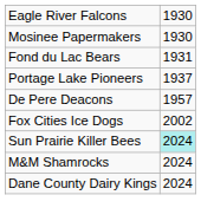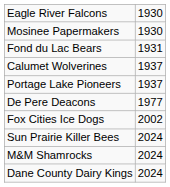 <table class="wikitable">
 <tr>
 <td>Eagle River Falcons</td>
 <td>1930</td>
 </tr>
 <tr>
 <td>Mosinee Papermakers</td>
 <td>1930</td>
 </tr>
 <tr>
 <td>Fond du Lac Bears</td>
 <td>1931</td>
 </tr>
 <tr>
+<td>Calumet Wolverines</td>
+<td>1937</td>
+</tr>
+<tr>
 <td>Portage Lake Pioneers</td>
 <td>1937</td>
 </tr>
 <tr>
 <td>De Pere Deacons</td>
-<td>1957</td>
+<td>1977</td>
 </tr>
 <tr>
 <td>Fox Cities Ice Dogs</td>
 <td>2002</td>
 </tr>
 <tr>
 <td>Sun Prairie Killer Bees</td>
-<td style="background: paleturquoise;">2024</td>
+<td>2024</td>
 </tr>
 <tr>
 <td>M&M Shamrocks</td>
 <td>2024</td>
 </tr>
 <tr>
 <td>Dane County Dairy Kings</td>
 <td>2024</td>
 </tr>
 </table>
